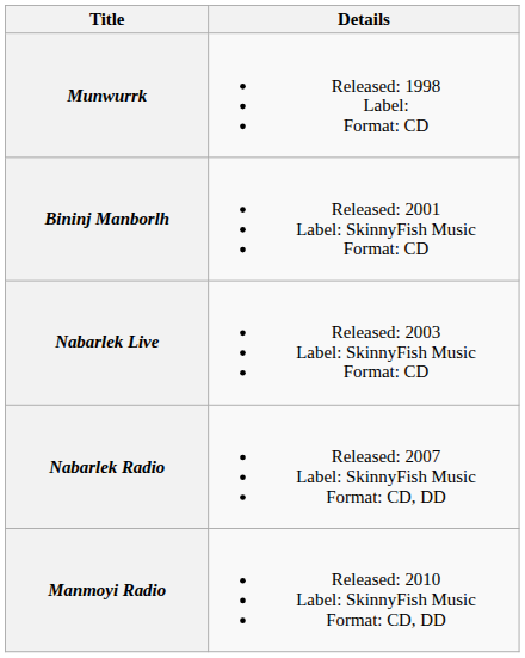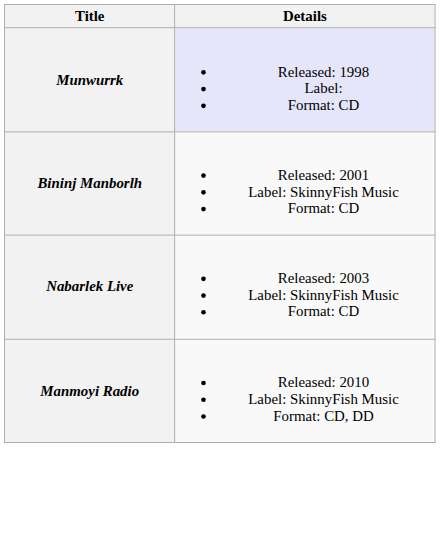 <table class="wikitable plainrowheaders" style="text-align:center;" border="1">
 <tr>
 <th scope="col" style="width:11em;">Title</th>
 <th scope="col" style="width:17em;">Details</th>
 </tr>
 <tr>
 <th scope="row"><em>Munwurrk</em></th>
-<td><br><ul><li>Released: 1998</li><li>Label:</li><li>Format: CD</li></ul></td>
+<td style="background: lavender;"><br><ul><li>Released: 1998</li><li>Label:</li><li>Format: CD</li></ul></td>
 </tr>
 <tr>
 <th scope="row"><em>Bininj Manborlh</em></th>
 <td><br><ul><li>Released: 2001</li><li>Label: SkinnyFish Music</li><li>Format: CD</li></ul></td>
 </tr>
 <tr>
 <th scope="row"><em>Nabarlek Live</em></th>
 <td><br><ul><li>Released: 2003</li><li>Label: SkinnyFish Music</li><li>Format: CD</li></ul></td>
 </tr>
 <tr>
-<th scope="row"><em>Nabarlek Radio</em></th>
-<td><br><ul><li>Released: 2007</li><li>Label: SkinnyFish Music</li><li>Format: CD, DD</li></ul></td>
-</tr>
-<tr>
 <th scope="row"><em>Manmoyi Radio</em></th>
 <td><br><ul><li>Released: 2010</li><li>Label: SkinnyFish Music</li><li>Format: CD, DD</li></ul></td>
 </tr>
 </table>
